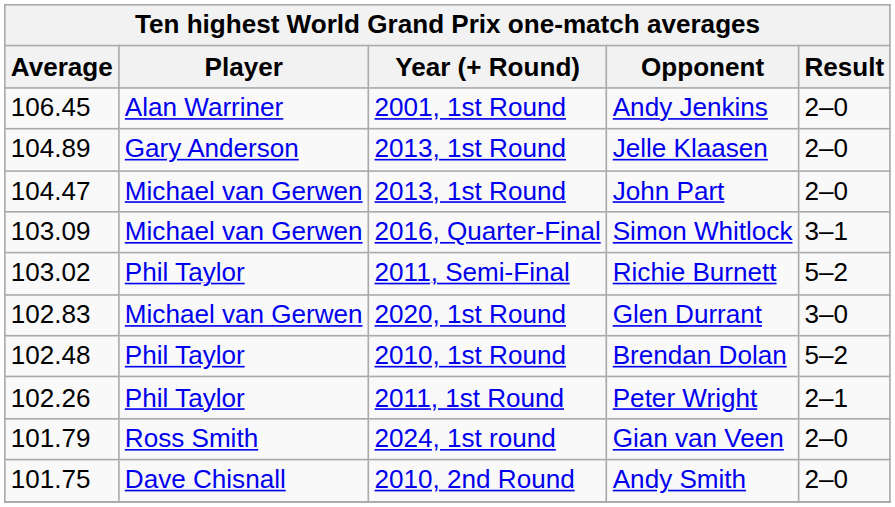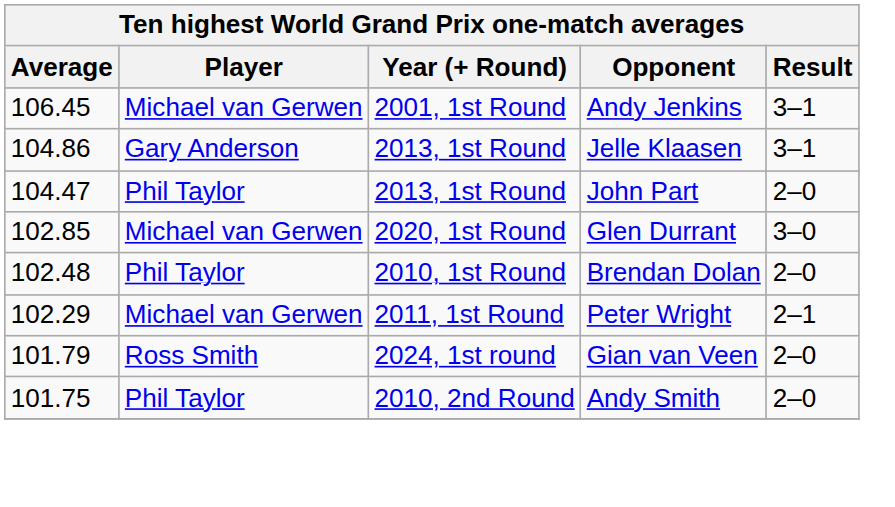 <table class="wikitable sortable">
 <tr>
 <th colspan=5>Ten highest World Grand Prix one-match averages</th>
 </tr>
 <tr>
 <th>Average</th>
 <th>Player</th>
 <th>Year (+ Round)</th>
 <th>Opponent</th>
 <th>Result</th>
 </tr>
 <tr>
 <td>106.45</td>
-<td> <a href='#'>Alan Warriner</a></td>
+<td> <a href='#'>Michael van Gerwen</a></td>
 <td><a href='#'>2001, 1st Round</a></td>
 <td> <a href='#'>Andy Jenkins</a></td>
-<td>2–0</td>
+<td>3–1</td>
 </tr>
 <tr>
-<td>104.89</td>
+<td>104.86</td>
 <td> <a href='#'>Gary Anderson</a></td>
 <td><a href='#'>2013, 1st Round</a></td>
 <td> <a href='#'>Jelle Klaasen</a></td>
-<td>2–0</td>
+<td>3–1</td>
 </tr>
 <tr>
 <td>104.47</td>
-<td> <a href='#'>Michael van Gerwen</a></td>
+<td> <a href='#'>Phil Taylor</a></td>
 <td><a href='#'>2013, 1st Round</a></td>
 <td> <a href='#'>John Part</a></td>
 <td>2–0</td>
 </tr>
 <tr>
-<td>103.09</td>
-<td> <a href='#'>Michael van Gerwen</a></td>
-<td><a href='#'>2016, Quarter-Final</a></td>
-<td> <a href='#'>Simon Whitlock</a></td>
-<td>3–1</td>
-</tr>
-<tr>
-<td>103.02</td>
-<td> <a href='#'>Phil Taylor</a></td>
-<td><a href='#'>2011, Semi-Final</a></td>
-<td> <a href='#'>Richie Burnett</a></td>
-<td>5–2</td>
-</tr>
-<tr>
-<td>102.83</td>
+<td>102.85</td>
 <td> <a href='#'>Michael van Gerwen</a></td>
 <td><a href='#'>2020, 1st Round</a></td>
 <td> <a href='#'>Glen Durrant</a></td>
 <td>3–0</td>
 </tr>
 <tr>
 <td>102.48</td>
 <td> <a href='#'>Phil Taylor</a></td>
 <td><a href='#'>2010, 1st Round</a></td>
 <td> <a href='#'>Brendan Dolan</a></td>
-<td>5–2</td>
+<td>2–0</td>
 </tr>
 <tr>
-<td>102.26</td>
-<td> <a href='#'>Phil Taylor</a></td>
+<td>102.29</td>
+<td> <a href='#'>Michael van Gerwen</a></td>
 <td><a href='#'>2011, 1st Round</a></td>
 <td> <a href='#'>Peter Wright</a></td>
 <td>2–1</td>
 </tr>
 <tr>
 <td>101.79</td>
 <td> <a href='#'>Ross Smith</a></td>
 <td><a href='#'>2024, 1st round</a></td>
 <td> <a href='#'>Gian van Veen</a></td>
 <td>2–0</td>
 </tr>
 <tr>
 <td>101.75</td>
-<td> <a href='#'>Dave Chisnall</a></td>
+<td> <a href='#'>Phil Taylor</a></td>
 <td><a href='#'>2010, 2nd Round</a></td>
 <td> <a href='#'>Andy Smith</a></td>
 <td>2–0</td>
 </tr>
 <tr>
 </tr>
 </table>
